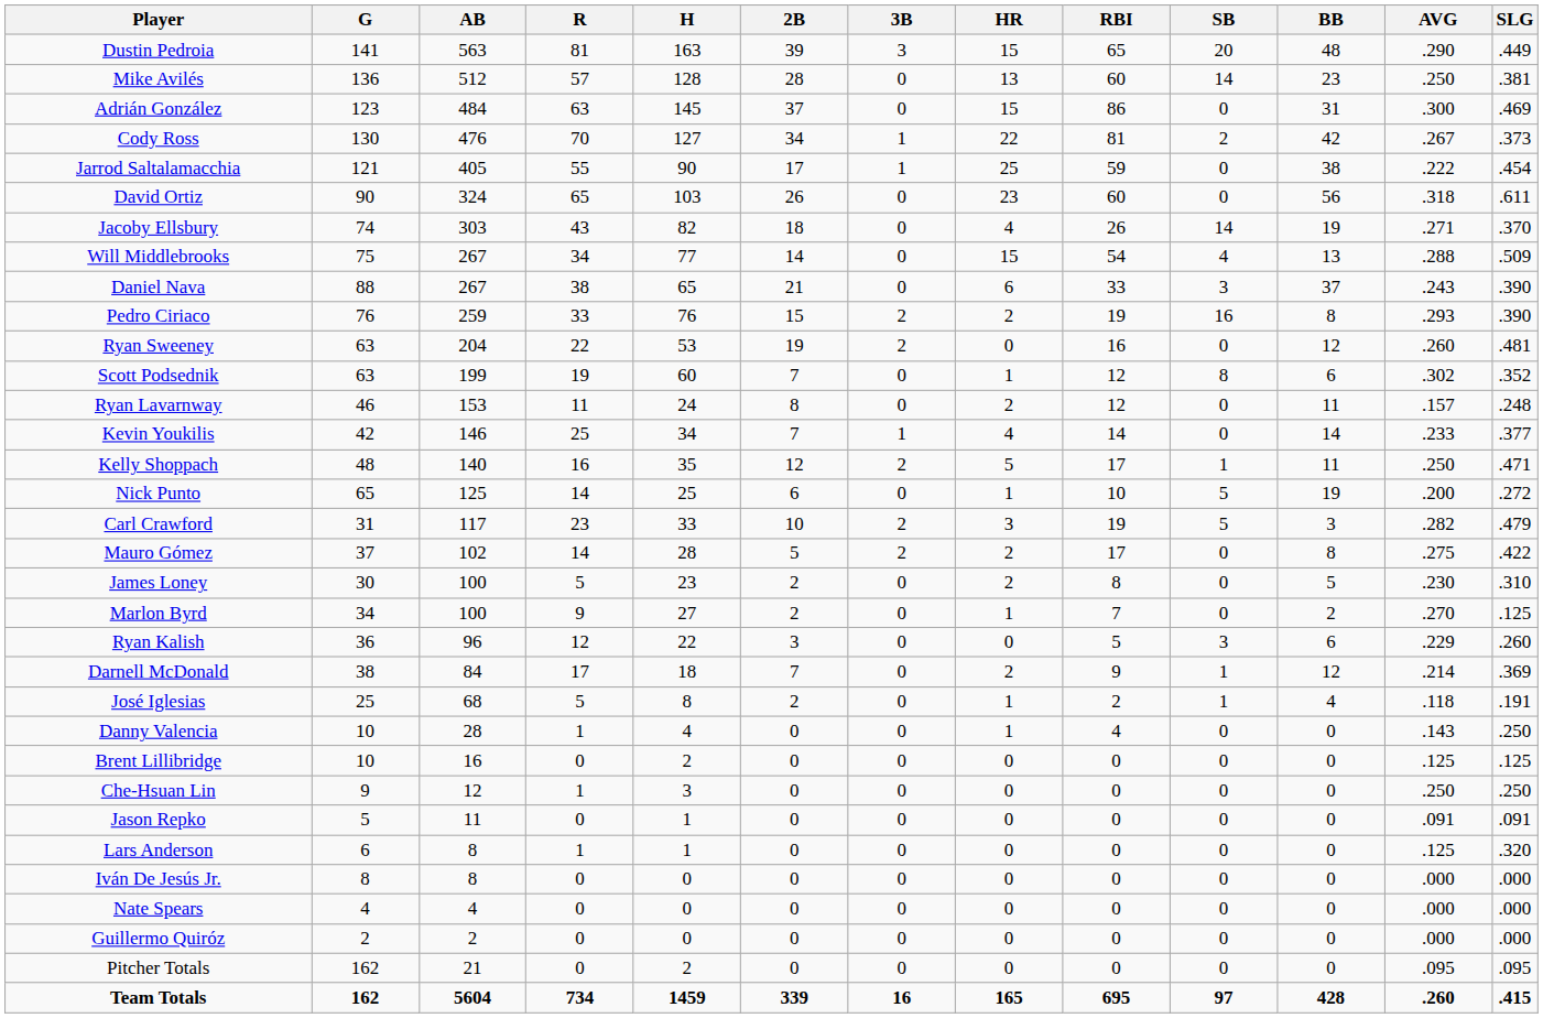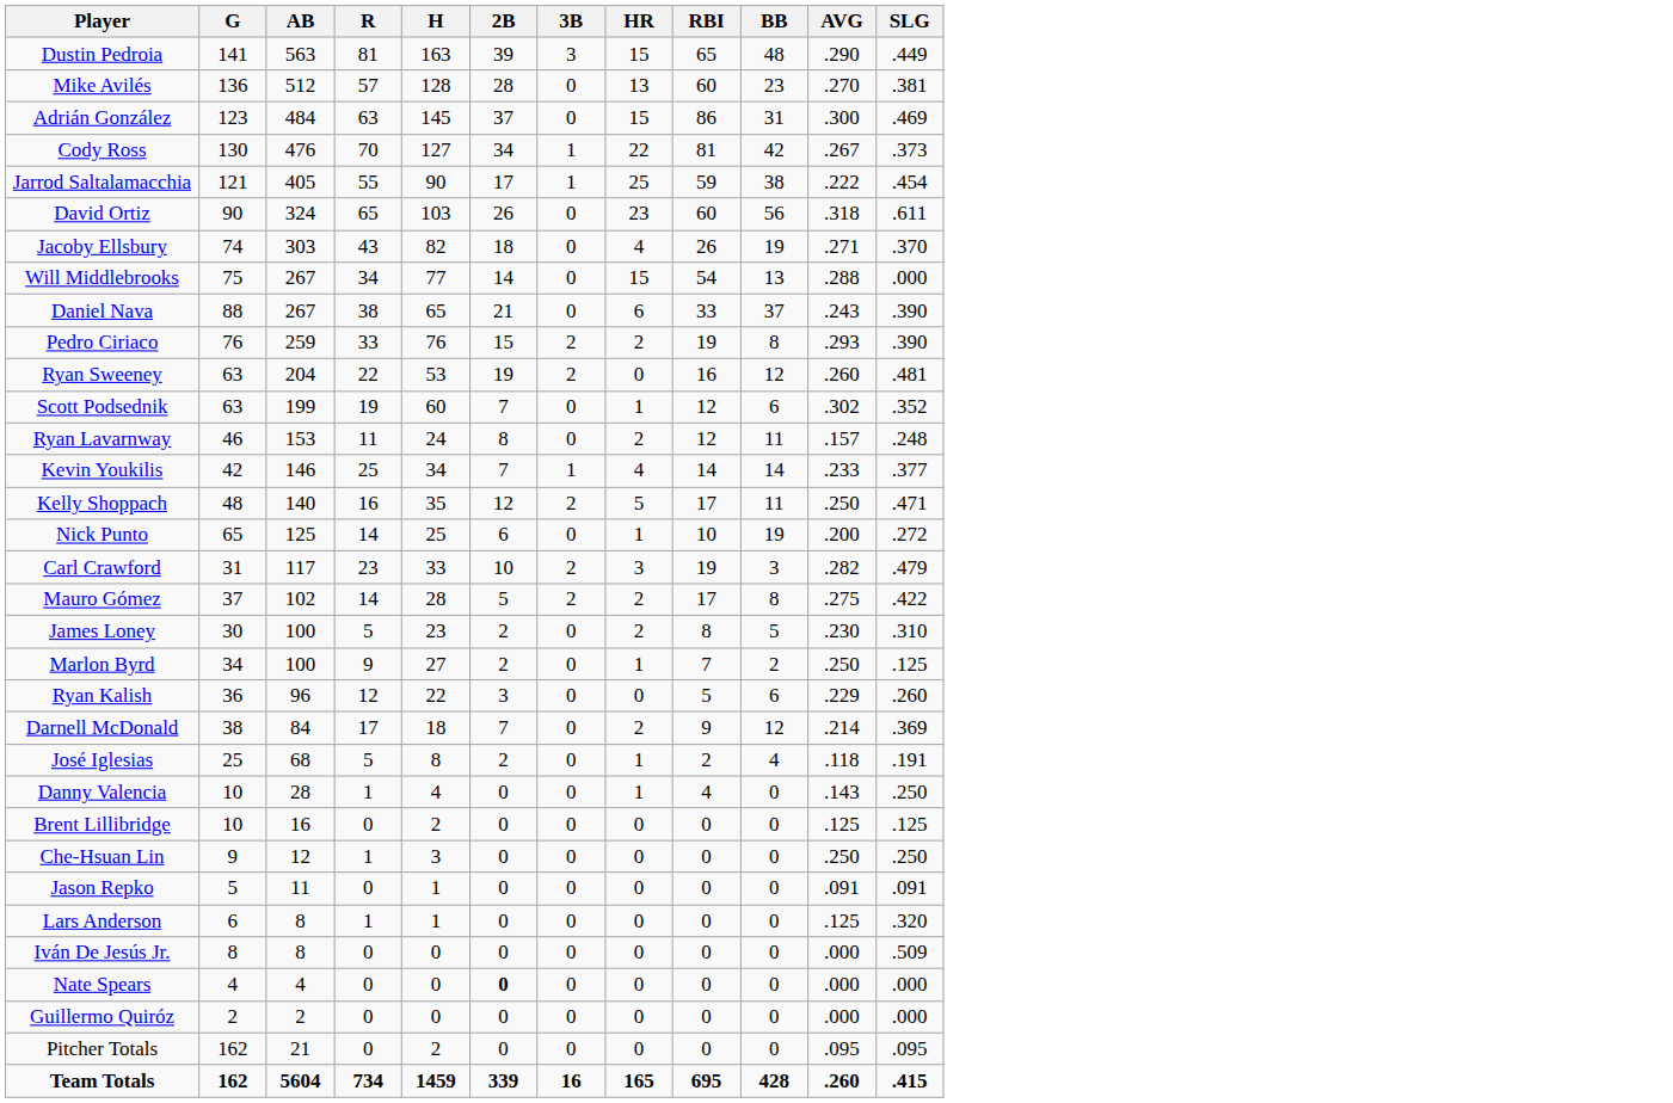 <table class=wikitable style="text-align:center">
 <tr>
 <th bgcolor=#DDDDFF; width="20%">Player</th>
 <th bgcolor=#DDDDFF; width="7%">G</th>
 <th bgcolor=#DDDDFF; width="7%">AB</th>
 <th bgcolor=#DDDDFF; width="7%">R</th>
 <th bgcolor=#DDDDFF; width="7%">H</th>
 <th bgcolor=#DDDDFF; width="7%">2B</th>
 <th bgcolor=#DDDDFF; width="7%">3B</th>
 <th bgcolor=#DDDDFF; width="7%">HR</th>
 <th bgcolor=#DDDDFF; width="7%">RBI</th>
-<th bgcolor=#DDDDFF; width="7%">SB</th>
 <th bgcolor=#DDDDFF; width="7%">BB</th>
 <th bgcolor=#DDDDFF; width="7%">AVG</th>
 <th bgcolor=#DDDDFF; width="7%">SLG</th>
 </tr>
 <tr>
 <td><a href='#'>Dustin Pedroia</a></td>
 <td>141</td>
 <td>563</td>
 <td>81</td>
 <td>163</td>
 <td>39</td>
 <td>3</td>
 <td>15</td>
 <td>65</td>
-<td>20</td>
 <td>48</td>
 <td>.290</td>
 <td>.449</td>
 </tr>
 <tr>
 <td><a href='#'>Mike Avilés</a></td>
 <td>136</td>
 <td>512</td>
 <td>57</td>
 <td>128</td>
 <td>28</td>
 <td>0</td>
 <td>13</td>
 <td>60</td>
-<td>14</td>
 <td>23</td>
-<td>.250</td>
+<td>.270</td>
 <td>.381</td>
 </tr>
 <tr>
 <td><a href='#'>Adrián González</a></td>
 <td>123</td>
 <td>484</td>
 <td>63</td>
 <td>145</td>
 <td>37</td>
 <td>0</td>
 <td>15</td>
 <td>86</td>
-<td>0</td>
 <td>31</td>
 <td>.300</td>
 <td>.469</td>
 </tr>
 <tr>
 <td><a href='#'>Cody Ross</a></td>
 <td>130</td>
 <td>476</td>
 <td>70</td>
 <td>127</td>
 <td>34</td>
 <td>1</td>
 <td>22</td>
 <td>81</td>
-<td>2</td>
 <td>42</td>
 <td>.267</td>
 <td>.373</td>
 </tr>
 <tr>
 <td><a href='#'>Jarrod Saltalamacchia</a></td>
 <td>121</td>
 <td>405</td>
 <td>55</td>
 <td>90</td>
 <td>17</td>
 <td>1</td>
 <td>25</td>
 <td>59</td>
-<td>0</td>
 <td>38</td>
 <td>.222</td>
 <td>.454</td>
 </tr>
 <tr>
 <td><a href='#'>David Ortiz</a></td>
 <td>90</td>
 <td>324</td>
 <td>65</td>
 <td>103</td>
 <td>26</td>
 <td>0</td>
 <td>23</td>
 <td>60</td>
-<td>0</td>
 <td>56</td>
 <td>.318</td>
 <td>.611</td>
 </tr>
 <tr>
 <td><a href='#'>Jacoby Ellsbury</a></td>
 <td>74</td>
 <td>303</td>
 <td>43</td>
 <td>82</td>
 <td>18</td>
 <td>0</td>
 <td>4</td>
 <td>26</td>
-<td>14</td>
 <td>19</td>
 <td>.271</td>
 <td>.370</td>
 </tr>
 <tr>
 <td><a href='#'>Will Middlebrooks</a></td>
 <td>75</td>
 <td>267</td>
 <td>34</td>
 <td>77</td>
 <td>14</td>
 <td>0</td>
 <td>15</td>
 <td>54</td>
-<td>4</td>
 <td>13</td>
 <td>.288</td>
-<td>.509</td>
+<td>.000</td>
 </tr>
 <tr>
 <td><a href='#'>Daniel Nava</a></td>
 <td>88</td>
 <td>267</td>
 <td>38</td>
 <td>65</td>
 <td>21</td>
 <td>0</td>
 <td>6</td>
 <td>33</td>
-<td>3</td>
 <td>37</td>
 <td>.243</td>
 <td>.390</td>
 </tr>
 <tr>
 <td><a href='#'>Pedro Ciriaco</a></td>
 <td>76</td>
 <td>259</td>
 <td>33</td>
 <td>76</td>
 <td>15</td>
 <td>2</td>
 <td>2</td>
 <td>19</td>
-<td>16</td>
 <td>8</td>
 <td>.293</td>
 <td>.390</td>
 </tr>
 <tr>
 <td><a href='#'>Ryan Sweeney</a></td>
 <td>63</td>
 <td>204</td>
 <td>22</td>
 <td>53</td>
 <td>19</td>
 <td>2</td>
 <td>0</td>
 <td>16</td>
-<td>0</td>
 <td>12</td>
 <td>.260</td>
 <td>.481</td>
 </tr>
 <tr>
 <td><a href='#'>Scott Podsednik</a></td>
 <td>63</td>
 <td>199</td>
 <td>19</td>
 <td>60</td>
 <td>7</td>
 <td>0</td>
 <td>1</td>
 <td>12</td>
-<td>8</td>
 <td>6</td>
 <td>.302</td>
 <td>.352</td>
 </tr>
 <tr>
 <td><a href='#'>Ryan Lavarnway</a></td>
 <td>46</td>
 <td>153</td>
 <td>11</td>
 <td>24</td>
 <td>8</td>
 <td>0</td>
 <td>2</td>
 <td>12</td>
-<td>0</td>
 <td>11</td>
 <td>.157</td>
 <td>.248</td>
 </tr>
 <tr>
 <td><a href='#'>Kevin Youkilis</a></td>
 <td>42</td>
 <td>146</td>
 <td>25</td>
 <td>34</td>
 <td>7</td>
 <td>1</td>
 <td>4</td>
 <td>14</td>
-<td>0</td>
 <td>14</td>
 <td>.233</td>
 <td>.377</td>
 </tr>
 <tr>
 <td><a href='#'>Kelly Shoppach</a></td>
 <td>48</td>
 <td>140</td>
 <td>16</td>
 <td>35</td>
 <td>12</td>
 <td>2</td>
 <td>5</td>
 <td>17</td>
-<td>1</td>
 <td>11</td>
 <td>.250</td>
 <td>.471</td>
 </tr>
 <tr>
 <td><a href='#'>Nick Punto</a></td>
 <td>65</td>
 <td>125</td>
 <td>14</td>
 <td>25</td>
 <td>6</td>
 <td>0</td>
 <td>1</td>
 <td>10</td>
-<td>5</td>
 <td>19</td>
 <td>.200</td>
 <td>.272</td>
 </tr>
 <tr>
 <td><a href='#'>Carl Crawford</a></td>
 <td>31</td>
 <td>117</td>
 <td>23</td>
 <td>33</td>
 <td>10</td>
 <td>2</td>
 <td>3</td>
 <td>19</td>
-<td>5</td>
 <td>3</td>
 <td>.282</td>
 <td>.479</td>
 </tr>
 <tr>
 <td><a href='#'>Mauro Gómez</a></td>
 <td>37</td>
 <td>102</td>
 <td>14</td>
 <td>28</td>
 <td>5</td>
 <td>2</td>
 <td>2</td>
 <td>17</td>
-<td>0</td>
 <td>8</td>
 <td>.275</td>
 <td>.422</td>
 </tr>
 <tr>
 <td><a href='#'>James Loney</a></td>
 <td>30</td>
 <td>100</td>
 <td>5</td>
 <td>23</td>
 <td>2</td>
 <td>0</td>
 <td>2</td>
 <td>8</td>
-<td>0</td>
 <td>5</td>
 <td>.230</td>
 <td>.310</td>
 </tr>
 <tr>
 <td><a href='#'>Marlon Byrd</a></td>
 <td>34</td>
 <td>100</td>
 <td>9</td>
 <td>27</td>
 <td>2</td>
 <td>0</td>
 <td>1</td>
 <td>7</td>
-<td>0</td>
 <td>2</td>
-<td>.270</td>
+<td>.250</td>
 <td>.125</td>
 </tr>
 <tr>
 <td><a href='#'>Ryan Kalish</a></td>
 <td>36</td>
 <td>96</td>
 <td>12</td>
 <td>22</td>
 <td>3</td>
 <td>0</td>
 <td>0</td>
 <td>5</td>
-<td>3</td>
 <td>6</td>
 <td>.229</td>
 <td>.260</td>
 </tr>
 <tr>
 <td><a href='#'>Darnell McDonald</a></td>
 <td>38</td>
 <td>84</td>
 <td>17</td>
 <td>18</td>
 <td>7</td>
 <td>0</td>
 <td>2</td>
 <td>9</td>
-<td>1</td>
 <td>12</td>
 <td>.214</td>
 <td>.369</td>
 </tr>
 <tr>
 <td><a href='#'>José Iglesias</a></td>
 <td>25</td>
 <td>68</td>
 <td>5</td>
 <td>8</td>
 <td>2</td>
 <td>0</td>
 <td>1</td>
 <td>2</td>
-<td>1</td>
 <td>4</td>
 <td>.118</td>
 <td>.191</td>
 </tr>
 <tr>
 <td><a href='#'>Danny Valencia</a></td>
 <td>10</td>
 <td>28</td>
 <td>1</td>
 <td>4</td>
 <td>0</td>
 <td>0</td>
 <td>1</td>
 <td>4</td>
 <td>0</td>
-<td>0</td>
 <td>.143</td>
 <td>.250</td>
 </tr>
 <tr>
 <td><a href='#'>Brent Lillibridge</a></td>
 <td>10</td>
 <td>16</td>
 <td>0</td>
 <td>2</td>
-<td>0</td>
 <td>0</td>
 <td>0</td>
 <td>0</td>
 <td>0</td>
 <td>0</td>
 <td>.125</td>
 <td>.125</td>
 </tr>
 <tr>
 <td><a href='#'>Che-Hsuan Lin</a></td>
 <td>9</td>
 <td>12</td>
 <td>1</td>
 <td>3</td>
 <td>0</td>
 <td>0</td>
 <td>0</td>
 <td>0</td>
 <td>0</td>
-<td>0</td>
 <td>.250</td>
 <td>.250</td>
 </tr>
 <tr>
 <td><a href='#'>Jason Repko</a></td>
 <td>5</td>
 <td>11</td>
 <td>0</td>
 <td>1</td>
-<td>0</td>
 <td>0</td>
 <td>0</td>
 <td>0</td>
 <td>0</td>
 <td>0</td>
 <td>.091</td>
 <td>.091</td>
 </tr>
 <tr>
 <td><a href='#'>Lars Anderson</a></td>
 <td>6</td>
 <td>8</td>
 <td>1</td>
 <td>1</td>
 <td>0</td>
 <td>0</td>
 <td>0</td>
 <td>0</td>
 <td>0</td>
-<td>0</td>
 <td>.125</td>
 <td>.320</td>
 </tr>
 <tr>
 <td><a href='#'>Iván De Jesús Jr.</a></td>
 <td>8</td>
 <td>8</td>
 <td>0</td>
 <td>0</td>
 <td>0</td>
 <td>0</td>
 <td>0</td>
 <td>0</td>
 <td>0</td>
-<td>0</td>
 <td>.000</td>
-<td>.000</td>
+<td>.509</td>
 </tr>
 <tr>
 <td><a href='#'>Nate Spears</a></td>
 <td>4</td>
 <td>4</td>
 <td>0</td>
 <td>0</td>
-<td>0</td>
-<td>0</td>
+<td><strong>0</strong></td>
 <td>0</td>
 <td>0</td>
 <td>0</td>
 <td>0</td>
 <td>.000</td>
 <td>.000</td>
 </tr>
 <tr>
 <td><a href='#'>Guillermo Quiróz</a></td>
 <td>2</td>
 <td>2</td>
-<td>0</td>
 <td>0</td>
 <td>0</td>
 <td>0</td>
 <td>0</td>
 <td>0</td>
 <td>0</td>
 <td>0</td>
 <td>.000</td>
 <td>.000</td>
 </tr>
 <tr>
 <td>Pitcher Totals</td>
 <td>162</td>
 <td>21</td>
 <td>0</td>
 <td>2</td>
 <td>0</td>
 <td>0</td>
 <td>0</td>
 <td>0</td>
 <td>0</td>
-<td>0</td>
 <td>.095</td>
 <td>.095</td>
 </tr>
 <tr>
 <td><strong>Team Totals</strong></td>
 <td><strong>162</strong></td>
 <td><strong>5604</strong></td>
 <td><strong>734</strong></td>
 <td><strong>1459</strong></td>
 <td><strong>339</strong></td>
 <td><strong>16</strong></td>
 <td><strong>165</strong></td>
 <td><strong>695</strong></td>
-<td><strong>97</strong></td>
 <td><strong>428</strong></td>
 <td><strong>.260</strong></td>
 <td><strong>.415</strong></td>
 </tr>
 </table>
